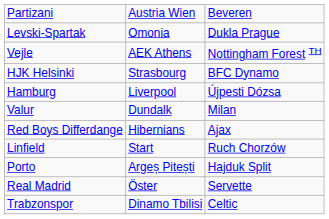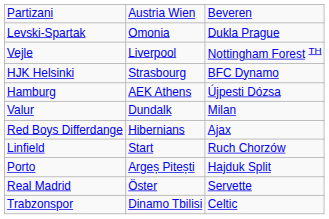 <table class="wikitable">
 <tr>
 <td> <a href='#'>Partizani</a> </td>
 <td> <a href='#'>Austria Wien</a> </td>
 <td> <a href='#'>Beveren</a> </td>
 </tr>
 <tr>
 <td> <a href='#'>Levski-Spartak</a> </td>
 <td> <a href='#'>Omonia</a> </td>
 <td> <a href='#'>Dukla Prague</a> </td>
 </tr>
 <tr>
 <td> <a href='#'>Vejle</a> </td>
-<td> <a href='#'>AEK Athens</a> </td>
+<td> <a href='#'>Liverpool</a> </td>
 <td> <a href='#'>Nottingham Forest</a> <sup><a href='#'>TH</a></sup></td>
 </tr>
 <tr>
 <td> <a href='#'>HJK Helsinki</a> </td>
 <td> <a href='#'>Strasbourg</a> </td>
 <td> <a href='#'>BFC Dynamo</a> </td>
 </tr>
 <tr>
 <td> <a href='#'>Hamburg</a> </td>
-<td> <a href='#'>Liverpool</a> </td>
+<td> <a href='#'>AEK Athens</a> </td>
 <td> <a href='#'>Újpesti Dózsa</a> </td>
 </tr>
 <tr>
 <td> <a href='#'>Valur</a> </td>
 <td> <a href='#'>Dundalk</a> </td>
 <td> <a href='#'>Milan</a> </td>
 </tr>
 <tr>
 <td> <a href='#'>Red Boys Differdange</a> </td>
 <td> <a href='#'>Hibernians</a> </td>
 <td> <a href='#'>Ajax</a> </td>
 </tr>
 <tr>
 <td> <a href='#'>Linfield</a> </td>
 <td> <a href='#'>Start</a> </td>
 <td> <a href='#'>Ruch Chorzów</a> </td>
 </tr>
 <tr>
 <td> <a href='#'>Porto</a> </td>
 <td> <a href='#'>Argeș Pitești</a> </td>
 <td> <a href='#'>Hajduk Split</a> </td>
 </tr>
 <tr>
 <td> <a href='#'>Real Madrid</a> </td>
 <td> <a href='#'>Öster</a> </td>
 <td> <a href='#'>Servette</a> </td>
 </tr>
 <tr>
 <td> <a href='#'>Trabzonspor</a> </td>
 <td> <a href='#'>Dinamo Tbilisi</a> </td>
 <td> <a href='#'>Celtic</a> </td>
 </tr>
 </table>
